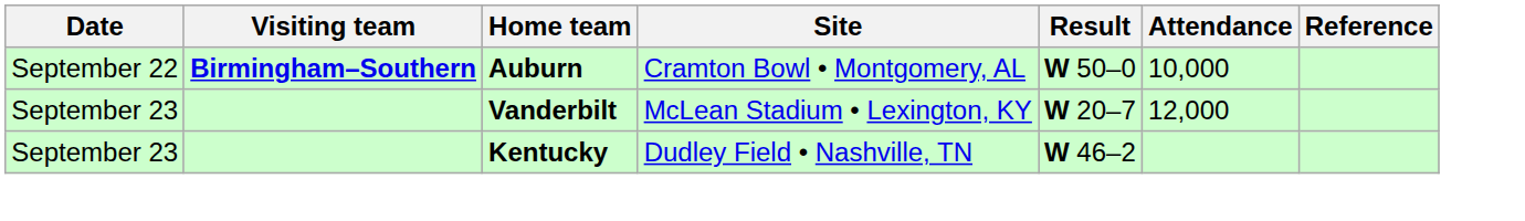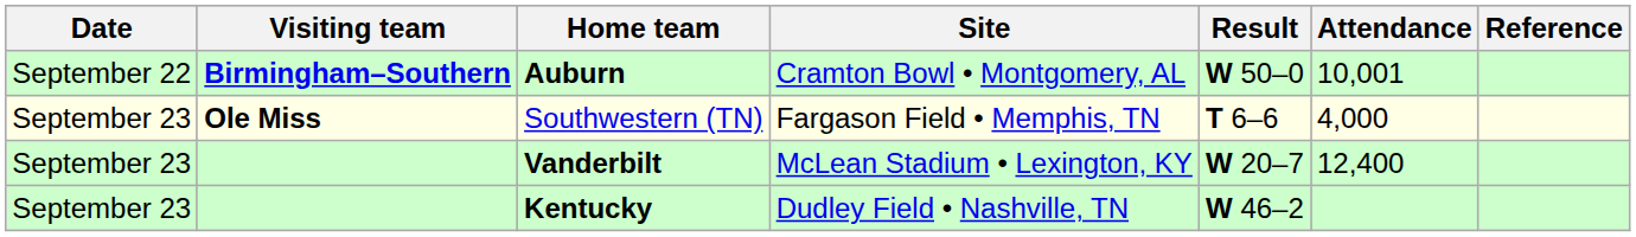 <table class="wikitable" style="font-size:95%;">
 <tr>
 <th>Date</th>
 <th>Visiting team</th>
 <th>Home team</th>
 <th>Site</th>
 <th>Result</th>
 <th>Attendance</th>
 <th class="unsortable">Reference</th>
 </tr>
 <tr bgcolor=ccffcc>
 <td>September 22</td>
 <td><strong><a href='#'>Birmingham–Southern</a></strong></td>
 <td><strong>Auburn</strong></td>
 <td><a href='#'>Cramton Bowl</a> • <a href='#'>Montgomery, AL</a></td>
 <td><strong>W</strong> 50–0</td>
-<td>10,000</td>
+<td>10,001</td>
+<td></td>
+</tr>
+<tr bgcolor=ffffe6>
+<td>September 23</td>
+<td><strong>Ole Miss</strong></td>
+<td><a href='#'>Southwestern (TN)</a></td>
+<td>Fargason Field • <a href='#'>Memphis, TN</a></td>
+<td><strong>T</strong> 6–6</td>
+<td>4,000</td>
 <td></td>
 </tr>
 <tr bgcolor=ccffcc>
 <td>September 23</td>
 <td></td>
 <td><strong>Vanderbilt</strong></td>
 <td><a href='#'>McLean Stadium</a> • <a href='#'>Lexington, KY</a></td>
 <td><strong>W</strong> 20–7</td>
-<td>12,000</td>
+<td>12,400</td>
 <td></td>
 </tr>
 <tr bgcolor=ccffcc>
 <td>September 23</td>
 <td></td>
 <td><strong>Kentucky</strong></td>
 <td><a href='#'>Dudley Field</a> • <a href='#'>Nashville, TN</a></td>
 <td><strong>W</strong> 46–2</td>
 <td></td>
 <td></td>
 </tr>
 </table>
